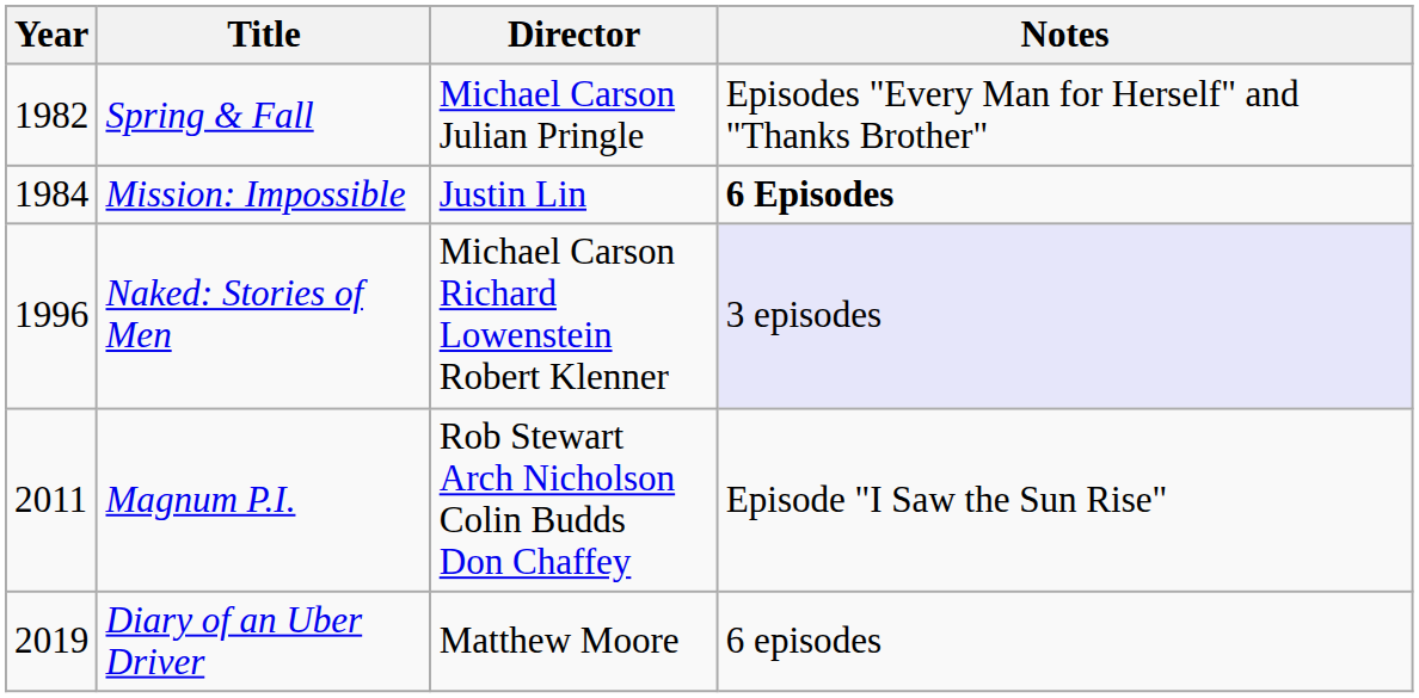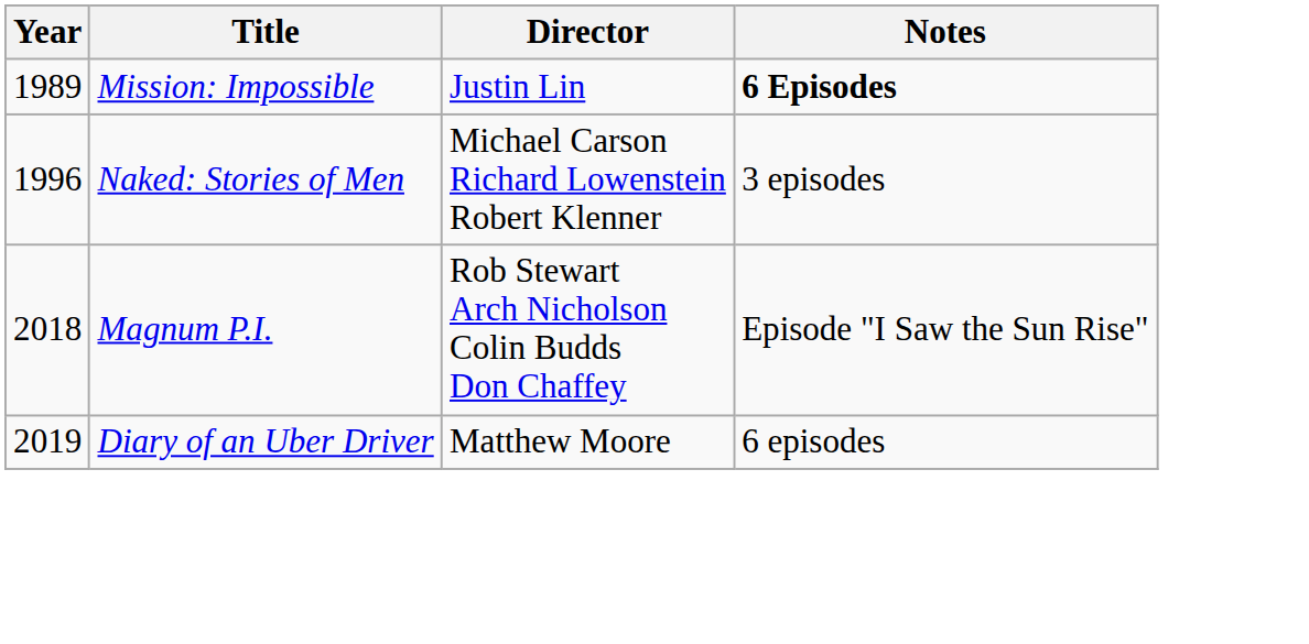 <table class="wikitable">
 <tr>
 <th>Year</th>
 <th>Title</th>
 <th>Director</th>
 <th>Notes</th>
 </tr>
 <tr>
-<td>1982</td>
-<td><em><a href='#'>Spring & Fall</a></em></td>
-<td><a href='#'>Michael Carson</a><br>Julian Pringle</td>
-<td>Episodes "Every Man for Herself" and "Thanks Brother"</td>
-</tr>
-<tr>
-<td>1984</td>
+<td>1989</td>
 <td><em><a href='#'>Mission: Impossible</a></em></td>
 <td><a href='#'>Justin Lin</a></td>
 <td><strong>6 Episodes</strong></td>
 </tr>
 <tr>
 <td>1996</td>
 <td><em><a href='#'>Naked: Stories of Men</a></em></td>
 <td>Michael Carson<br><a href='#'>Richard Lowenstein</a><br>Robert Klenner</td>
-<td style="background: lavender;">3 episodes</td>
+<td>3 episodes</td>
 </tr>
 <tr>
-<td>2011</td>
+<td>2018</td>
 <td><em><a href='#'>Magnum P.I.</a></em></td>
 <td>Rob Stewart<br><a href='#'>Arch Nicholson</a><br>Colin Budds<br><a href='#'>Don Chaffey</a></td>
 <td>Episode "I Saw the Sun Rise"</td>
 </tr>
 <tr>
 <td>2019</td>
 <td><em><a href='#'>Diary of an Uber Driver</a></em></td>
 <td>Matthew Moore</td>
 <td>6 episodes</td>
 </tr>
 </table>
